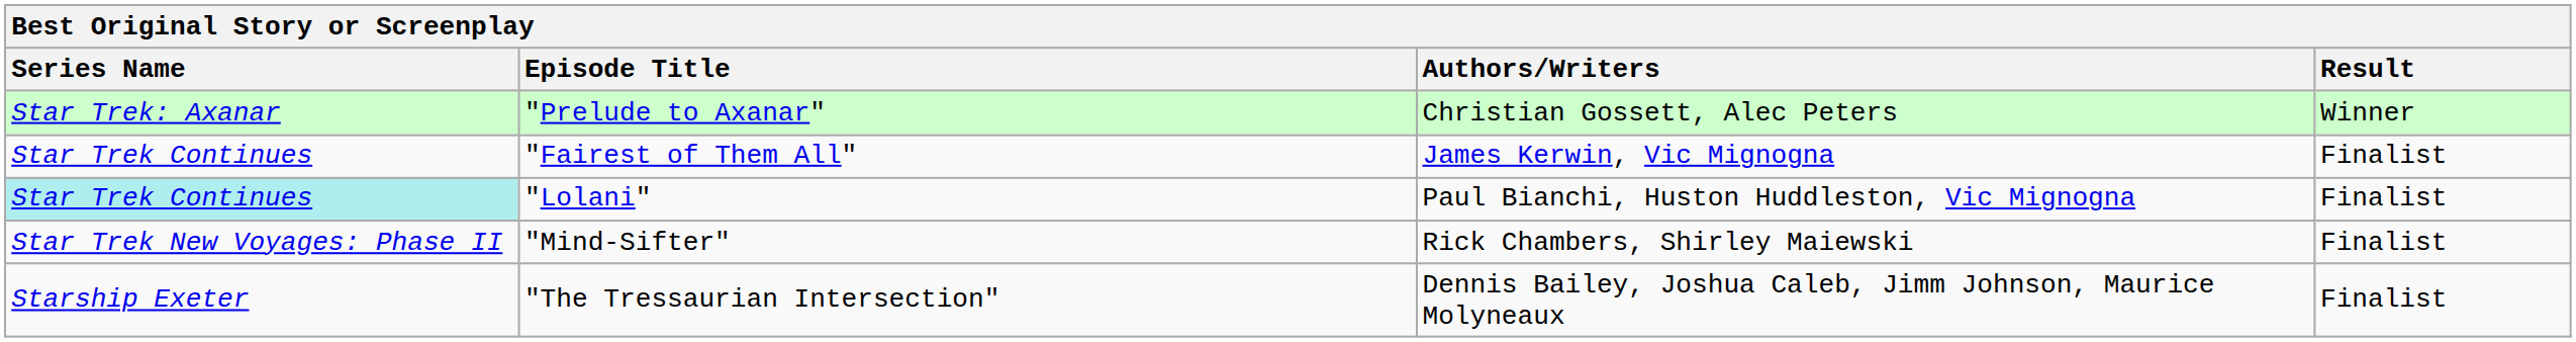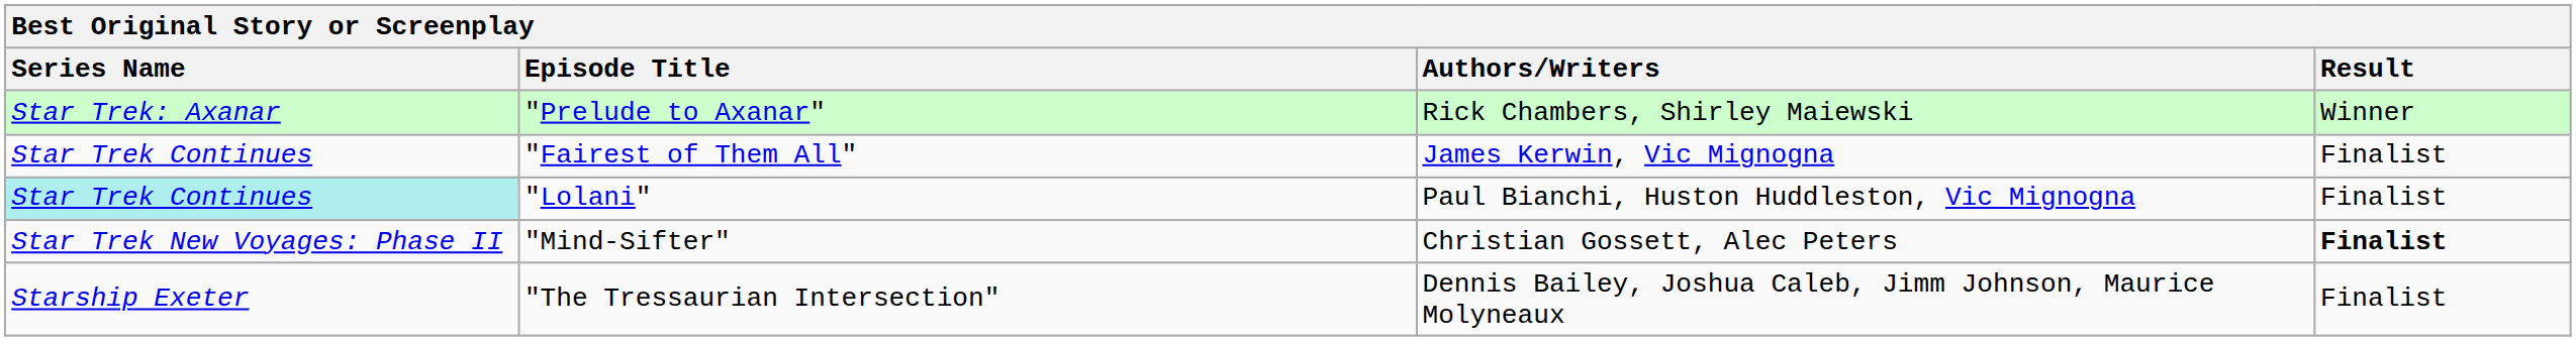 <table class="wikitable" width=100%>
 <tr>
 <th colspan="4" ! style="text-align:left;">Best Original Story or Screenplay</th>
 </tr>
 <tr>
 <th style="text-align:left; width: 20%;"><strong>Series Name</strong></th>
 <th style="text-align:left; width: 35%;"><strong>Episode Title</strong></th>
 <th style="text-align:left; width: 35%;"><strong>Authors/Writers</strong></th>
 <th style="text-align:left; width: 10%;"><strong>Result</strong></th>
 </tr>
 <tr style="background-color:#ccffcc;">
 <td><em><a href='#'>Star Trek: Axanar</a></em></td>
 <td>"<a href='#'>Prelude to Axanar</a>"</td>
-<td>Christian Gossett, Alec Peters</td>
+<td>Rick Chambers, Shirley Maiewski</td>
 <td>Winner</td>
 </tr>
 <tr>
 <td><em><a href='#'>Star Trek Continues</a></em></td>
 <td>"<a href='#'>Fairest of Them All</a>"</td>
 <td><a href='#'>James Kerwin</a>, <a href='#'>Vic Mignogna</a></td>
 <td>Finalist</td>
 </tr>
 <tr>
 <td style="background: paleturquoise;"><em><a href='#'>Star Trek Continues</a></em></td>
 <td>"<a href='#'>Lolani</a>"</td>
 <td>Paul Bianchi, Huston Huddleston, <a href='#'>Vic Mignogna</a></td>
 <td>Finalist</td>
 </tr>
 <tr>
 <td><em><a href='#'>Star Trek New Voyages: Phase II</a></em></td>
 <td>"Mind-Sifter"</td>
-<td>Rick Chambers, Shirley Maiewski</td>
-<td>Finalist</td>
+<td>Christian Gossett, Alec Peters</td>
+<td><strong>Finalist</strong></td>
 </tr>
 <tr>
 <td><em><a href='#'>Starship Exeter</a></em></td>
 <td>"The Tressaurian Intersection"</td>
 <td>Dennis Bailey, Joshua Caleb, Jimm Johnson, Maurice Molyneaux</td>
 <td>Finalist</td>
 </tr>
 </table>
